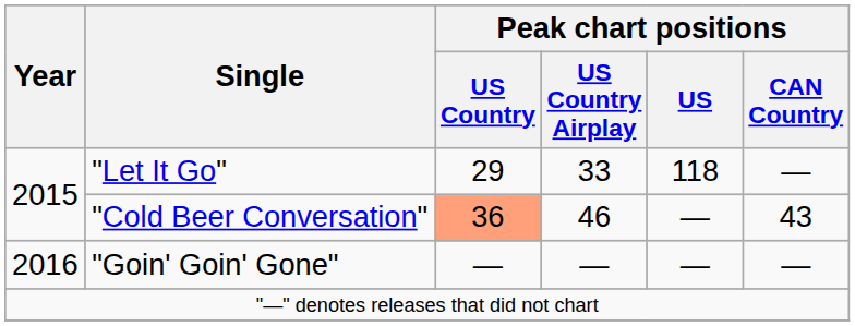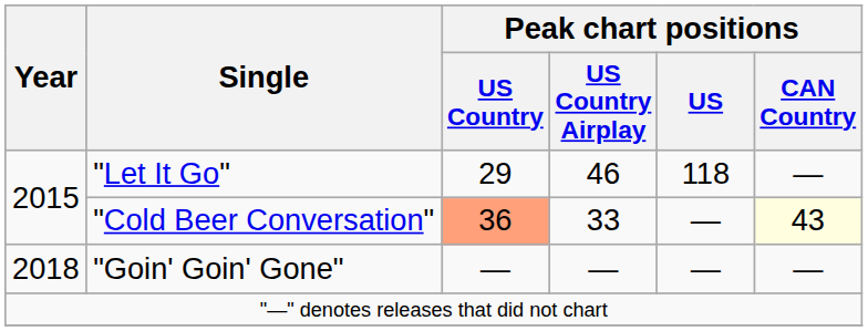 <table class="wikitable" style="text-align:center;">
 <tr>
 <th rowspan="2">Year</th>
 <th rowspan="2">Single</th>
 <th colspan="4">Peak chart positions</th>
 </tr>
 <tr style="font-size:smaller;">
 <th width="45"><a href='#'>US Country</a></th>
 <th width="45"><a href='#'>US Country Airplay</a></th>
 <th width="45"><a href='#'>US</a></th>
 <th width="45"><a href='#'>CAN Country</a></th>
 </tr>
 <tr>
 <td rowspan="2">2015</td>
 <td align="left">"<a href='#'>Let It Go</a>"</td>
 <td>29</td>
-<td>33</td>
+<td>46</td>
 <td>118</td>
 <td>—</td>
 </tr>
 <tr>
 <td align="left">"<a href='#'>Cold Beer Conversation</a>"</td>
 <td style="background: lightsalmon;">36</td>
-<td>46</td>
+<td>33</td>
 <td>—</td>
-<td>43</td>
+<td style="background: lightyellow;">43</td>
 </tr>
 <tr>
-<td>2016</td>
+<td>2018</td>
 <td align="left">"Goin' Goin' Gone"</td>
 <td>—</td>
 <td>—</td>
 <td>—</td>
 <td>—</td>
 </tr>
 <tr>
 <td colspan="6" style="font-size:8pt">"—" denotes releases that did not chart</td>
 </tr>
 <tr>
 </tr>
 </table>
